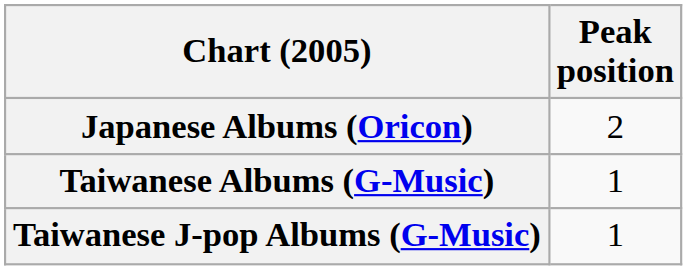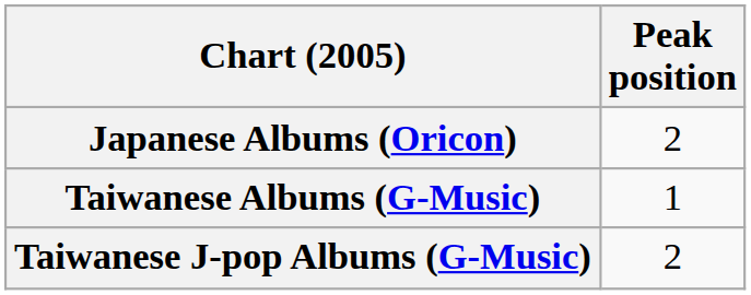 <table class="wikitable plainrowheaders">
 <tr>
 <th>Chart (2005)</th>
 <th>Peak<br>position</th>
 </tr>
 <tr>
 <th scope="row">Japanese Albums (<a href='#'>Oricon</a>)</th>
 <td style="text-align:center;">2</td>
 </tr>
 <tr>
 <th scope="row">Taiwanese Albums (<a href='#'>G-Music</a>)</th>
 <td style="text-align:center;">1</td>
 </tr>
 <tr>
 <th scope="row">Taiwanese J-pop Albums (<a href='#'>G-Music</a>)</th>
-<td style="text-align:center;">1</td>
+<td style="text-align:center;">2</td>
 </tr>
 </table>
